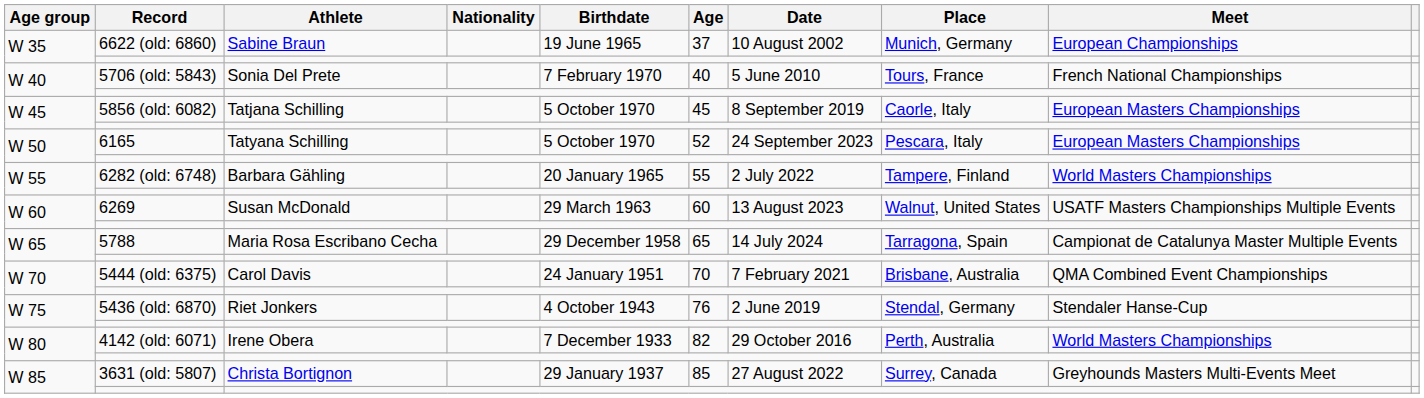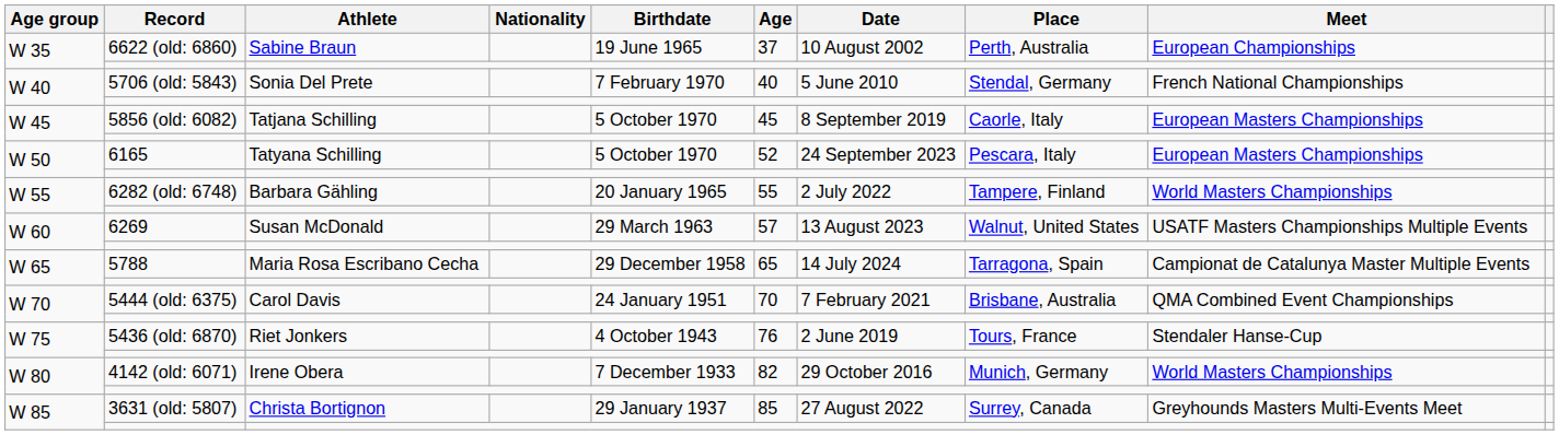 <table class="wikitable" style="font-size:90%; width: 100%;">
 <tr>
 <th>Age group</th>
 <th>Record</th>
 <th>Athlete</th>
 <th>Nationality</th>
 <th>Birthdate</th>
 <th>Age</th>
 <th>Date</th>
 <th>Place</th>
 <th>Meet</th>
 <th></th>
 </tr>
 <tr>
 <td rowspan=2>W 35</td>
 <td>6622 (old: 6860)</td>
 <td><a href='#'>Sabine Braun</a></td>
 <td></td>
 <td>19 June 1965</td>
 <td>37</td>
 <td>10 August 2002</td>
-<td><a href='#'>Munich</a>, Germany</td>
+<td><a href='#'>Perth</a>, Australia</td>
 <td><a href='#'>European Championships</a></td>
 <td></td>
 </tr>
 <tr>
 <td></td>
 <td colspan=7></td>
 <td></td>
 </tr>
 <tr>
 <td rowspan=2>W 40</td>
 <td>5706 (old: 5843)</td>
 <td>Sonia Del Prete</td>
 <td></td>
 <td>7 February 1970</td>
 <td>40</td>
 <td>5 June 2010</td>
-<td><a href='#'>Tours</a>, France</td>
+<td><a href='#'>Stendal</a>, Germany</td>
 <td>French National Championships</td>
 <td></td>
 </tr>
 <tr>
 <td></td>
 <td colspan=7></td>
 <td></td>
 </tr>
 <tr>
 <td rowspan=2>W 45</td>
 <td>5856 (old: 6082)</td>
 <td>Tatjana Schilling</td>
 <td></td>
 <td>5 October 1970</td>
 <td>45</td>
 <td>8 September 2019</td>
 <td><a href='#'>Caorle</a>, Italy</td>
 <td><a href='#'>European Masters Championships</a></td>
 <td></td>
 </tr>
 <tr>
 <td></td>
 <td colspan=7></td>
 <td></td>
 </tr>
 <tr>
 <td rowspan=2>W 50</td>
 <td>6165</td>
 <td>Tatyana Schilling</td>
 <td></td>
 <td>5 October 1970</td>
 <td>52</td>
 <td>24 September 2023</td>
 <td><a href='#'>Pescara</a>, Italy</td>
 <td><a href='#'>European Masters Championships</a></td>
 <td></td>
 </tr>
 <tr>
 <td></td>
 <td colspan=7></td>
 <td></td>
 </tr>
 <tr>
 <td rowspan=2>W 55</td>
 <td>6282 (old: 6748)</td>
 <td>Barbara Gähling</td>
 <td></td>
 <td>20 January 1965</td>
 <td>55</td>
 <td>2 July 2022</td>
 <td><a href='#'>Tampere</a>, Finland</td>
 <td><a href='#'>World Masters Championships</a></td>
 <td></td>
 </tr>
 <tr>
 <td></td>
 <td colspan=7></td>
 <td></td>
 </tr>
 <tr>
 <td rowspan=2>W 60</td>
 <td>6269</td>
 <td>Susan McDonald</td>
 <td></td>
 <td>29 March 1963</td>
-<td>60</td>
+<td>57</td>
 <td>13 August 2023</td>
 <td><a href='#'>Walnut</a>, United States</td>
 <td>USATF Masters Championships Multiple Events</td>
 <td></td>
 </tr>
 <tr>
 <td></td>
 <td colspan=7></td>
 <td></td>
 </tr>
 <tr>
 <td rowspan=2>W 65</td>
 <td>5788</td>
 <td>Maria Rosa Escribano Cecha</td>
 <td></td>
 <td>29 December 1958</td>
 <td>65</td>
 <td>14 July 2024</td>
 <td><a href='#'>Tarragona</a>, Spain</td>
 <td>Campionat de Catalunya Master Multiple Events</td>
 <td></td>
 </tr>
 <tr>
 <td></td>
 <td colspan=7></td>
 <td></td>
 </tr>
 <tr>
 <td rowspan=2>W 70</td>
 <td>5444 (old: 6375)</td>
 <td>Carol Davis</td>
 <td></td>
 <td>24 January 1951</td>
 <td>70</td>
 <td>7 February 2021</td>
 <td><a href='#'>Brisbane</a>, Australia</td>
 <td>QMA Combined Event Championships</td>
 <td></td>
 </tr>
 <tr>
 <td></td>
 <td colspan=7></td>
 <td></td>
 </tr>
 <tr>
 <td rowspan=2>W 75</td>
 <td>5436 (old: 6870)</td>
 <td>Riet Jonkers</td>
 <td></td>
 <td>4 October 1943</td>
 <td>76</td>
 <td>2 June 2019</td>
-<td><a href='#'>Stendal</a>, Germany</td>
+<td><a href='#'>Tours</a>, France</td>
 <td>Stendaler Hanse-Cup</td>
 <td></td>
 </tr>
 <tr>
 <td></td>
 <td colspan=7></td>
 <td></td>
 </tr>
 <tr>
 <td rowspan=2>W 80</td>
 <td>4142 (old: 6071)</td>
 <td>Irene Obera</td>
 <td></td>
 <td>7 December 1933</td>
 <td>82</td>
 <td>29 October 2016</td>
-<td><a href='#'>Perth</a>, Australia</td>
+<td><a href='#'>Munich</a>, Germany</td>
 <td><a href='#'>World Masters Championships</a></td>
 <td></td>
 </tr>
 <tr>
 <td></td>
 <td colspan=7></td>
 <td></td>
 </tr>
 <tr>
 <td rowspan=2>W 85</td>
 <td>3631 (old: 5807)</td>
 <td><a href='#'>Christa Bortignon</a></td>
 <td></td>
 <td>29 January 1937</td>
 <td>85</td>
 <td>27 August 2022</td>
 <td><a href='#'>Surrey</a>, Canada</td>
 <td>Greyhounds Masters Multi-Events Meet</td>
 <td></td>
 </tr>
 <tr>
 <td></td>
 <td colspan=7></td>
 <td></td>
 </tr>
 </table>
